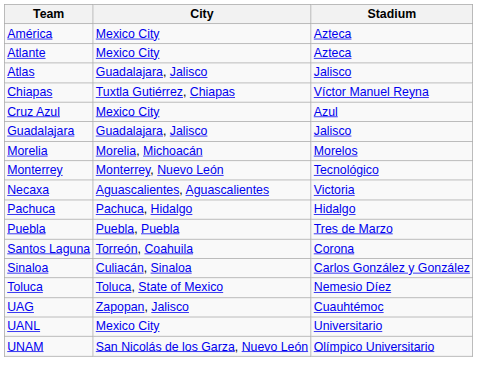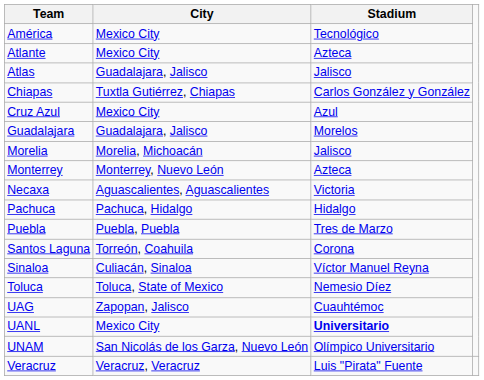 <table class="wikitable" class="toccolours sortable">
 <tr>
 <th>Team</th>
 <th>City</th>
 <th>Stadium</th>
 </tr>
 <tr>
 <td><a href='#'>América</a></td>
 <td><a href='#'>Mexico City</a></td>
-<td><a href='#'>Azteca</a></td>
+<td><a href='#'>Tecnológico</a></td>
 </tr>
 <tr>
 <td><a href='#'>Atlante</a></td>
 <td><a href='#'>Mexico City</a></td>
 <td><a href='#'>Azteca</a></td>
 </tr>
 <tr>
 <td><a href='#'>Atlas</a></td>
 <td><a href='#'>Guadalajara</a>, <a href='#'>Jalisco</a></td>
 <td><a href='#'>Jalisco</a></td>
 </tr>
 <tr>
 <td><a href='#'>Chiapas</a></td>
 <td><a href='#'>Tuxtla Gutiérrez</a>, <a href='#'>Chiapas</a></td>
-<td><a href='#'>Víctor Manuel Reyna</a></td>
+<td><a href='#'>Carlos González y González</a></td>
 </tr>
 <tr>
 <td><a href='#'>Cruz Azul</a></td>
 <td><a href='#'>Mexico City</a></td>
 <td><a href='#'>Azul</a></td>
 </tr>
 <tr>
 <td><a href='#'>Guadalajara</a></td>
 <td><a href='#'>Guadalajara</a>, <a href='#'>Jalisco</a></td>
-<td><a href='#'>Jalisco</a></td>
+<td><a href='#'>Morelos</a></td>
 </tr>
 <tr>
 <td><a href='#'>Morelia</a></td>
 <td><a href='#'>Morelia</a>, <a href='#'>Michoacán</a></td>
-<td><a href='#'>Morelos</a></td>
+<td><a href='#'>Jalisco</a></td>
 </tr>
 <tr>
 <td><a href='#'>Monterrey</a></td>
 <td><a href='#'>Monterrey</a>, <a href='#'>Nuevo León</a></td>
-<td><a href='#'>Tecnológico</a></td>
+<td><a href='#'>Azteca</a></td>
 </tr>
 <tr>
 <td><a href='#'>Necaxa</a></td>
 <td><a href='#'>Aguascalientes</a>, <a href='#'>Aguascalientes</a></td>
 <td><a href='#'>Victoria</a></td>
 </tr>
 <tr>
 <td><a href='#'>Pachuca</a></td>
 <td><a href='#'>Pachuca</a>, <a href='#'>Hidalgo</a></td>
 <td><a href='#'>Hidalgo</a></td>
 </tr>
 <tr>
 <td><a href='#'>Puebla</a></td>
 <td><a href='#'>Puebla</a>, <a href='#'>Puebla</a></td>
 <td><a href='#'>Tres de Marzo</a></td>
 </tr>
 <tr>
 <td><a href='#'>Santos Laguna</a></td>
 <td><a href='#'>Torreón</a>, <a href='#'>Coahuila</a></td>
 <td><a href='#'>Corona</a></td>
 </tr>
 <tr>
 <td><a href='#'>Sinaloa</a></td>
 <td><a href='#'>Culiacán</a>, <a href='#'>Sinaloa</a></td>
-<td><a href='#'>Carlos González y González</a></td>
+<td><a href='#'>Víctor Manuel Reyna</a></td>
 </tr>
 <tr>
 <td><a href='#'>Toluca</a></td>
 <td><a href='#'>Toluca</a>, <a href='#'>State of Mexico</a></td>
 <td><a href='#'>Nemesio Díez</a></td>
 </tr>
 <tr>
 <td><a href='#'>UAG</a></td>
 <td><a href='#'>Zapopan</a>, <a href='#'>Jalisco</a></td>
 <td><a href='#'>Cuauhtémoc</a></td>
 </tr>
 <tr>
 <td><a href='#'>UANL</a></td>
 <td><a href='#'>Mexico City</a></td>
-<td><a href='#'>Universitario</a></td>
+<td><strong><a href='#'>Universitario</a></strong></td>
 </tr>
 <tr>
 <td><a href='#'>UNAM</a></td>
 <td><a href='#'>San Nicolás de los Garza</a>, <a href='#'>Nuevo León</a></td>
 <td><a href='#'>Olímpico Universitario</a></td>
 </tr>
+<tr>
+<td><a href='#'>Veracruz</a></td>
+<td><a href='#'>Veracruz</a>, <a href='#'>Veracruz</a></td>
+<td><a href='#'>Luis "Pirata" Fuente</a></td>
+<td></td>
+</tr>
 </table>
